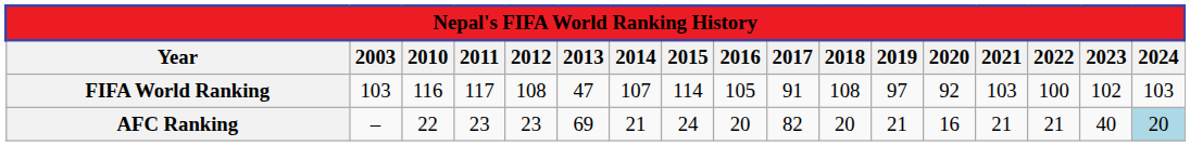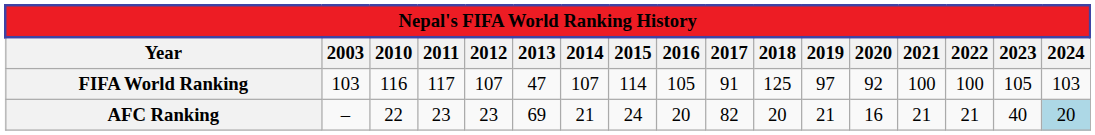 <table class="wikitable" style=" text-align:center; font-size:95%;" width="100%">
 <tr>
 <th colspan="17" style="background:#ED1C24;border: 2px solid #3F43A4;"><span>Nepal's FIFA World Ranking History</span></th>
 </tr>
 <tr>
 <th scope="col" width="250px">Year</th>
 <th scope="col">2003</th>
 <th scope="col">2010</th>
 <th scope="col">2011</th>
 <th scope="col">2012</th>
 <th scope="col">2013</th>
 <th scope="col">2014</th>
 <th scope="col">2015</th>
 <th scope="col">2016</th>
 <th scope="col">2017</th>
 <th scope="col">2018</th>
 <th scope="col">2019</th>
 <th scope="col">2020</th>
 <th scope="col">2021</th>
 <th scope="col">2022</th>
 <th scope="col">2023</th>
 <th scope="col">2024</th>
 </tr>
 <tr>
 <th scope="row" style="text-align:center">FIFA World Ranking</th>
 <td>103</td>
 <td>116</td>
 <td>117</td>
-<td>108</td>
+<td>107</td>
 <td>47</td>
 <td>107</td>
 <td>114</td>
 <td>105</td>
 <td>91</td>
-<td>108</td>
+<td>125</td>
 <td>97</td>
 <td>92</td>
-<td>103</td>
 <td>100</td>
-<td>102</td>
+<td>100</td>
+<td>105</td>
 <td>103</td>
 </tr>
 <tr>
 <th scope="row" style="text-align:center">AFC Ranking</th>
 <td>–</td>
 <td>22</td>
 <td>23</td>
 <td>23</td>
 <td>69</td>
 <td>21</td>
 <td>24</td>
 <td>20</td>
 <td>82</td>
 <td>20</td>
 <td>21</td>
 <td>16</td>
 <td>21</td>
 <td>21</td>
 <td>40</td>
 <td style="background: lightblue;">20</td>
 </tr>
 </table>
